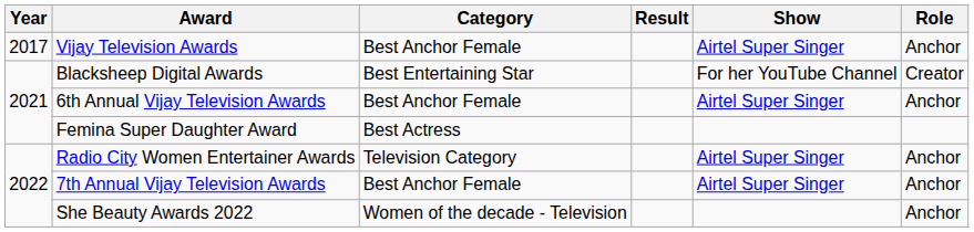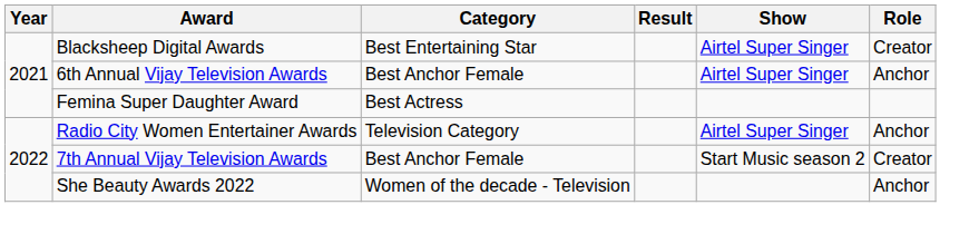 <table class="wikitable sortable">
 <tr>
 <th>Year</th>
 <th>Award</th>
 <th>Category</th>
 <th>Result</th>
 <th>Show</th>
 <th>Role</th>
 </tr>
 <tr>
-<td>2017</td>
-<td><a href='#'>Vijay Television Awards</a></td>
-<td>Best Anchor Female</td>
-<td></td>
-<td><a href='#'>Airtel Super Singer</a></td>
-<td>Anchor</td>
-</tr>
-<tr>
 <td rowspan="3">2021</td>
 <td>Blacksheep Digital Awards</td>
 <td Entertaining Star Anchor>Best Entertaining Star</td>
 <td></td>
-<td>For her YouTube Channel</td>
+<td><a href='#'>Airtel Super Singer</a></td>
 <td>Creator</td>
 </tr>
 <tr>
 <td>6th Annual <a href='#'>Vijay Television Awards</a></td>
 <td Best Anchor Female>Best Anchor Female</td>
 <td></td>
 <td><a href='#'>Airtel Super Singer</a></td>
 <td>Anchor</td>
 </tr>
 <tr>
 <td>Femina Super Daughter Award</td>
 <td>Best Actress</td>
 <td></td>
 <td></td>
 <td></td>
 </tr>
 <tr>
 <td rowspan="3">2022</td>
 <td><a href='#'>Radio City</a> Women Entertainer Awards</td>
 <td>Television Category</td>
 <td></td>
 <td><a href='#'>Airtel Super Singer</a></td>
 <td>Anchor</td>
 </tr>
 <tr>
 <td><a href='#'>7th Annual Vijay Television Awards</a></td>
 <td>Best Anchor Female</td>
 <td></td>
-<td><a href='#'>Airtel Super Singer</a></td>
-<td>Anchor</td>
+<td>Start Music season 2</td>
+<td>Creator</td>
 </tr>
 <tr>
 <td>She Beauty Awards 2022</td>
 <td>Women of the decade - Television</td>
 <td></td>
 <td></td>
 <td>Anchor</td>
 </tr>
 </table>
